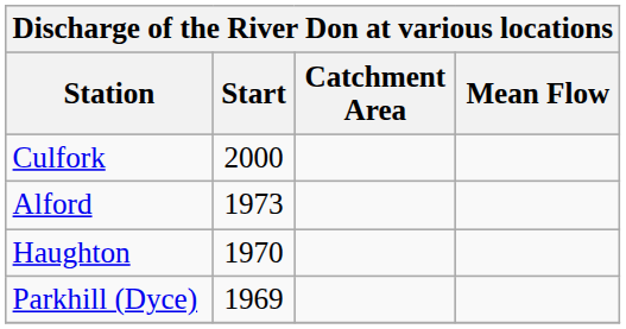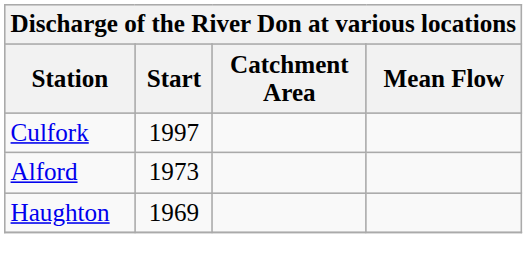 <table class="wikitable sortable floatright">
 <tr>
 <th colspan=4>Discharge of the River Don at various locations</th>
 </tr>
 <tr bgcolor="#dfdfdf">
 <th>Station</th>
 <th data-sort-type="number">Start</th>
 <th data-sort-type="number">Catchment <br>Area</th>
 <th data-sort-type="number">Mean Flow</th>
 </tr>
 <tr ---->
 <td><a href='#'>Culfork</a></td>
-<td align="center">2000</td>
+<td align="center">1997</td>
 <td align="center"></td>
 <td align="center"></td>
 </tr>
 <tr -->
 <td><a href='#'>Alford</a></td>
 <td align="center">1973</td>
 <td align="center"></td>
 <td align="center"></td>
 </tr>
 <tr -->
 <td><a href='#'>Haughton</a></td>
-<td align="center">1970</td>
-<td align="center"></td>
-<td align="center"></td>
-</tr>
-<tr -->
-<td><a href='#'>Parkhill (Dyce)</a></td>
 <td align="center">1969</td>
 <td align="center"></td>
 <td align="center"></td>
 </tr>
 <tr -->
 </tr>
 </table>
